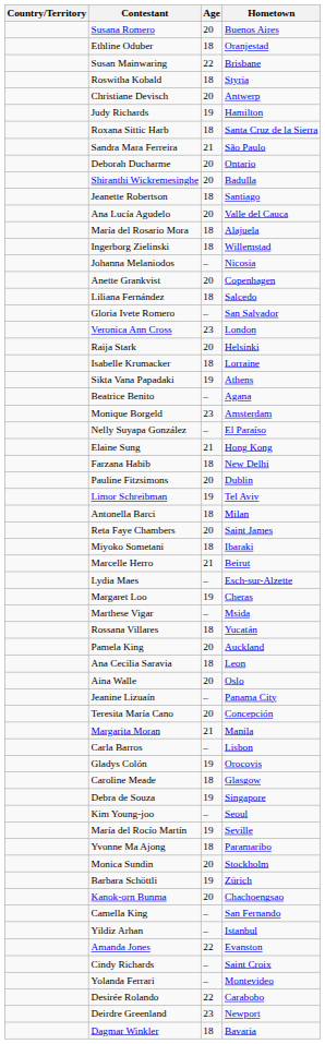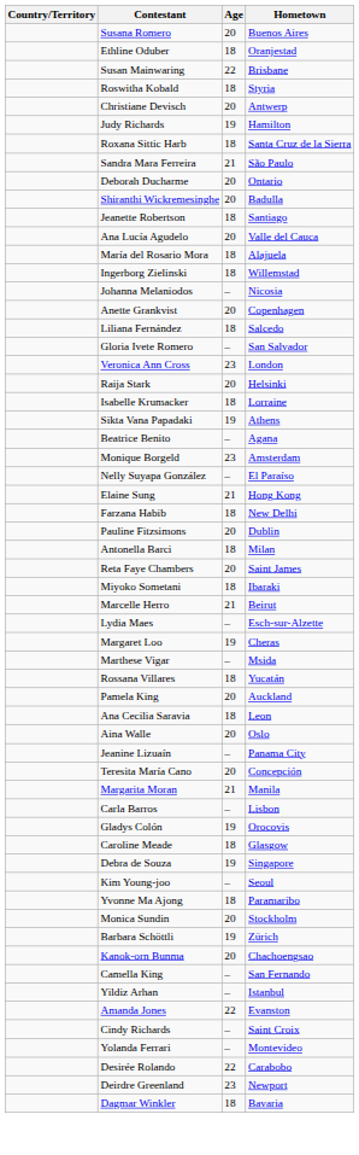 <table class="wikitable sortable" style="font-size: 95%">
 <tr>
 <th>Country/Territory</th>
 <th>Contestant</th>
 <th>Age</th>
 <th>Hometown</th>
 </tr>
 <tr>
 <td></td>
 <td><a href='#'>Susana Romero</a></td>
 <td>20</td>
 <td><a href='#'>Buenos Aires</a></td>
 </tr>
 <tr>
 <td></td>
 <td>Ethline Oduber</td>
 <td>18</td>
 <td><a href='#'>Oranjestad</a></td>
 </tr>
 <tr>
 <td></td>
 <td>Susan Mainwaring</td>
 <td>22</td>
 <td><a href='#'>Brisbane</a></td>
 </tr>
 <tr>
 <td></td>
 <td>Roswitha Kobald</td>
 <td>18</td>
 <td><a href='#'>Styria</a></td>
 </tr>
 <tr>
 <td></td>
 <td>Christiane Devisch</td>
 <td>20</td>
 <td><a href='#'>Antwerp</a></td>
 </tr>
 <tr>
 <td></td>
 <td>Judy Richards</td>
 <td>19</td>
 <td><a href='#'>Hamilton</a></td>
 </tr>
 <tr>
 <td></td>
 <td>Roxana Sittic Harb</td>
 <td>18</td>
 <td><a href='#'>Santa Cruz de la Sierra</a></td>
 </tr>
 <tr>
 <td></td>
 <td>Sandra Mara Ferreira</td>
 <td>21</td>
 <td><a href='#'>São Paulo</a></td>
 </tr>
 <tr>
 <td></td>
 <td>Deborah Ducharme</td>
 <td>20</td>
 <td><a href='#'>Ontario</a></td>
 </tr>
 <tr>
 <td></td>
 <td><a href='#'>Shiranthi Wickremesinghe</a></td>
 <td>20</td>
 <td><a href='#'>Badulla</a></td>
 </tr>
 <tr>
 <td></td>
 <td>Jeanette Robertson</td>
 <td>18</td>
 <td><a href='#'>Santiago</a></td>
 </tr>
 <tr>
 <td></td>
 <td>Ana Lucía Agudelo</td>
 <td>20</td>
 <td><a href='#'>Valle del Cauca</a></td>
 </tr>
 <tr>
 <td></td>
 <td>María del Rosario Mora</td>
 <td>18</td>
 <td><a href='#'>Alajuela</a></td>
 </tr>
 <tr>
 <td></td>
 <td>Ingerborg Zielinski</td>
 <td>18</td>
 <td><a href='#'>Willemstad</a></td>
 </tr>
 <tr>
 <td></td>
 <td>Johanna Melaniodos</td>
 <td>–</td>
 <td><a href='#'>Nicosia</a></td>
 </tr>
 <tr>
 <td></td>
 <td>Anette Grankvist</td>
 <td>20</td>
 <td><a href='#'>Copenhagen</a></td>
 </tr>
 <tr>
 <td></td>
 <td>Liliana Fernández</td>
 <td>18</td>
 <td><a href='#'>Salcedo</a></td>
 </tr>
 <tr>
 <td></td>
 <td>Gloria Ivete Romero</td>
 <td>–</td>
 <td><a href='#'>San Salvador</a></td>
 </tr>
 <tr>
 <td></td>
 <td><a href='#'>Veronica Ann Cross</a></td>
 <td>23</td>
 <td><a href='#'>London</a></td>
 </tr>
 <tr>
 <td></td>
 <td>Raija Stark</td>
 <td>20</td>
 <td><a href='#'>Helsinki</a></td>
 </tr>
 <tr>
 <td></td>
 <td>Isabelle Krumacker</td>
 <td>18</td>
 <td><a href='#'>Lorraine</a></td>
 </tr>
 <tr>
 <td></td>
 <td>Sikta Vana Papadaki</td>
 <td>19</td>
 <td><a href='#'>Athens</a></td>
 </tr>
 <tr>
 <td></td>
 <td>Beatrice Benito</td>
 <td>–</td>
 <td><a href='#'>Agana</a></td>
 </tr>
 <tr>
 <td></td>
 <td>Monique Borgeld</td>
 <td>23</td>
 <td><a href='#'>Amsterdam</a></td>
 </tr>
 <tr>
 <td></td>
 <td>Nelly Suyapa González</td>
 <td>–</td>
 <td><a href='#'>El Paraíso</a></td>
 </tr>
 <tr>
 <td></td>
 <td>Elaine Sung</td>
 <td>21</td>
 <td><a href='#'>Hong Kong</a></td>
 </tr>
 <tr>
 <td></td>
 <td>Farzana Habib</td>
 <td>18</td>
 <td><a href='#'>New Delhi</a></td>
 </tr>
 <tr>
 <td></td>
 <td>Pauline Fitzsimons</td>
 <td>20</td>
 <td><a href='#'>Dublin</a></td>
 </tr>
 <tr>
 <td></td>
-<td><a href='#'>Limor Schreibman</a></td>
-<td>19</td>
-<td><a href='#'>Tel Aviv</a></td>
-</tr>
-<tr>
-<td></td>
 <td>Antonella Barci</td>
 <td>18</td>
 <td><a href='#'>Milan</a></td>
 </tr>
 <tr>
 <td></td>
 <td>Reta Faye Chambers</td>
 <td>20</td>
 <td><a href='#'>Saint James</a></td>
 </tr>
 <tr>
 <td></td>
 <td>Miyoko Sometani</td>
 <td>18</td>
 <td><a href='#'>Ibaraki</a></td>
 </tr>
 <tr>
 <td></td>
 <td>Marcelle Herro</td>
 <td>21</td>
 <td><a href='#'>Beirut</a></td>
 </tr>
 <tr>
 <td></td>
 <td>Lydia Maes</td>
 <td>–</td>
 <td><a href='#'>Esch-sur-Alzette</a></td>
 </tr>
 <tr>
 <td></td>
 <td>Margaret Loo</td>
 <td>19</td>
 <td><a href='#'>Cheras</a></td>
 </tr>
 <tr>
 <td></td>
 <td>Marthese Vigar</td>
 <td>–</td>
 <td><a href='#'>Msida</a></td>
 </tr>
 <tr>
 <td></td>
 <td>Rossana Villares</td>
 <td>18</td>
 <td><a href='#'>Yucatán</a></td>
 </tr>
 <tr>
 <td></td>
 <td>Pamela King</td>
 <td>20</td>
 <td><a href='#'>Auckland</a></td>
 </tr>
 <tr>
 <td></td>
 <td>Ana Cecilia Saravia</td>
 <td>18</td>
 <td><a href='#'>Leon</a></td>
 </tr>
 <tr>
 <td></td>
 <td>Aina Walle</td>
 <td>20</td>
 <td><a href='#'>Oslo</a></td>
 </tr>
 <tr>
 <td></td>
 <td>Jeanine Lizuaín</td>
 <td>–</td>
 <td><a href='#'>Panama City</a></td>
 </tr>
 <tr>
 <td></td>
 <td>Teresita María Cano</td>
 <td>20</td>
 <td><a href='#'>Concepción</a></td>
 </tr>
 <tr>
 <td></td>
 <td><a href='#'>Margarita Moran</a></td>
 <td>21</td>
 <td><a href='#'>Manila</a></td>
 </tr>
 <tr>
 <td></td>
 <td>Carla Barros</td>
 <td>–</td>
 <td><a href='#'>Lisbon</a></td>
 </tr>
 <tr>
 <td></td>
 <td>Gladys Colón</td>
 <td>19</td>
 <td><a href='#'>Orocovis</a></td>
 </tr>
 <tr>
 <td></td>
 <td>Caroline Meade</td>
 <td>18</td>
 <td><a href='#'>Glasgow</a></td>
 </tr>
 <tr>
 <td></td>
 <td>Debra de Souza</td>
 <td>19</td>
 <td><a href='#'>Singapore</a></td>
 </tr>
 <tr>
 <td></td>
 <td>Kim Young-joo</td>
 <td>–</td>
 <td><a href='#'>Seoul</a></td>
 </tr>
 <tr>
 <td></td>
-<td>María del Rocío Martín</td>
-<td>19</td>
-<td><a href='#'>Seville</a></td>
-</tr>
-<tr>
-<td></td>
 <td>Yvonne Ma Ajong</td>
 <td>18</td>
 <td><a href='#'>Paramaribo</a></td>
 </tr>
 <tr>
 <td></td>
 <td>Monica Sundin</td>
 <td>20</td>
 <td><a href='#'>Stockholm</a></td>
 </tr>
 <tr>
 <td></td>
 <td>Barbara Schöttli</td>
 <td>19</td>
 <td><a href='#'>Zürich</a></td>
 </tr>
 <tr>
 <td></td>
 <td><a href='#'>Kanok-orn Bunma</a></td>
 <td>20</td>
 <td><a href='#'>Chachoengsao</a></td>
 </tr>
 <tr>
 <td></td>
 <td>Camella King</td>
 <td>–</td>
 <td><a href='#'>San Fernando</a></td>
 </tr>
 <tr>
 <td></td>
 <td>Yildiz Arhan</td>
 <td>–</td>
 <td><a href='#'>Istanbul</a></td>
 </tr>
 <tr>
 <td></td>
 <td><a href='#'>Amanda Jones</a></td>
 <td>22</td>
 <td><a href='#'>Evanston</a></td>
 </tr>
 <tr>
 <td></td>
 <td>Cindy Richards</td>
 <td>–</td>
 <td><a href='#'>Saint Croix</a></td>
 </tr>
 <tr>
 <td></td>
 <td>Yolanda Ferrari</td>
 <td>–</td>
 <td><a href='#'>Montevideo</a></td>
 </tr>
 <tr>
 <td></td>
 <td>Desirée Rolando</td>
 <td>22</td>
 <td><a href='#'>Carabobo</a></td>
 </tr>
 <tr>
 <td></td>
 <td>Deirdre Greenland</td>
 <td>23</td>
 <td><a href='#'>Newport</a></td>
 </tr>
 <tr>
 <td></td>
 <td><a href='#'>Dagmar Winkler</a></td>
 <td>18</td>
 <td><a href='#'>Bavaria</a></td>
 </tr>
 </table>
